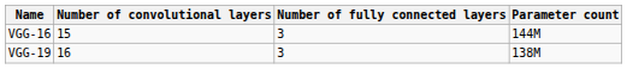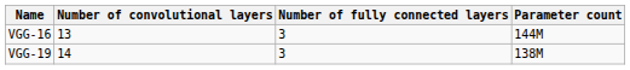 <table class="wikitable">
 <tr>
 <th>Name</th>
 <th>Number of convolutional layers</th>
 <th>Number of fully connected layers</th>
 <th>Parameter count</th>
 </tr>
 <tr>
 <td>VGG-16</td>
-<td>15</td>
+<td>13</td>
 <td>3</td>
 <td>144M</td>
 </tr>
 <tr>
 <td>VGG-19</td>
-<td>16</td>
+<td>14</td>
 <td>3</td>
 <td>138M</td>
 </tr>
 </table>
